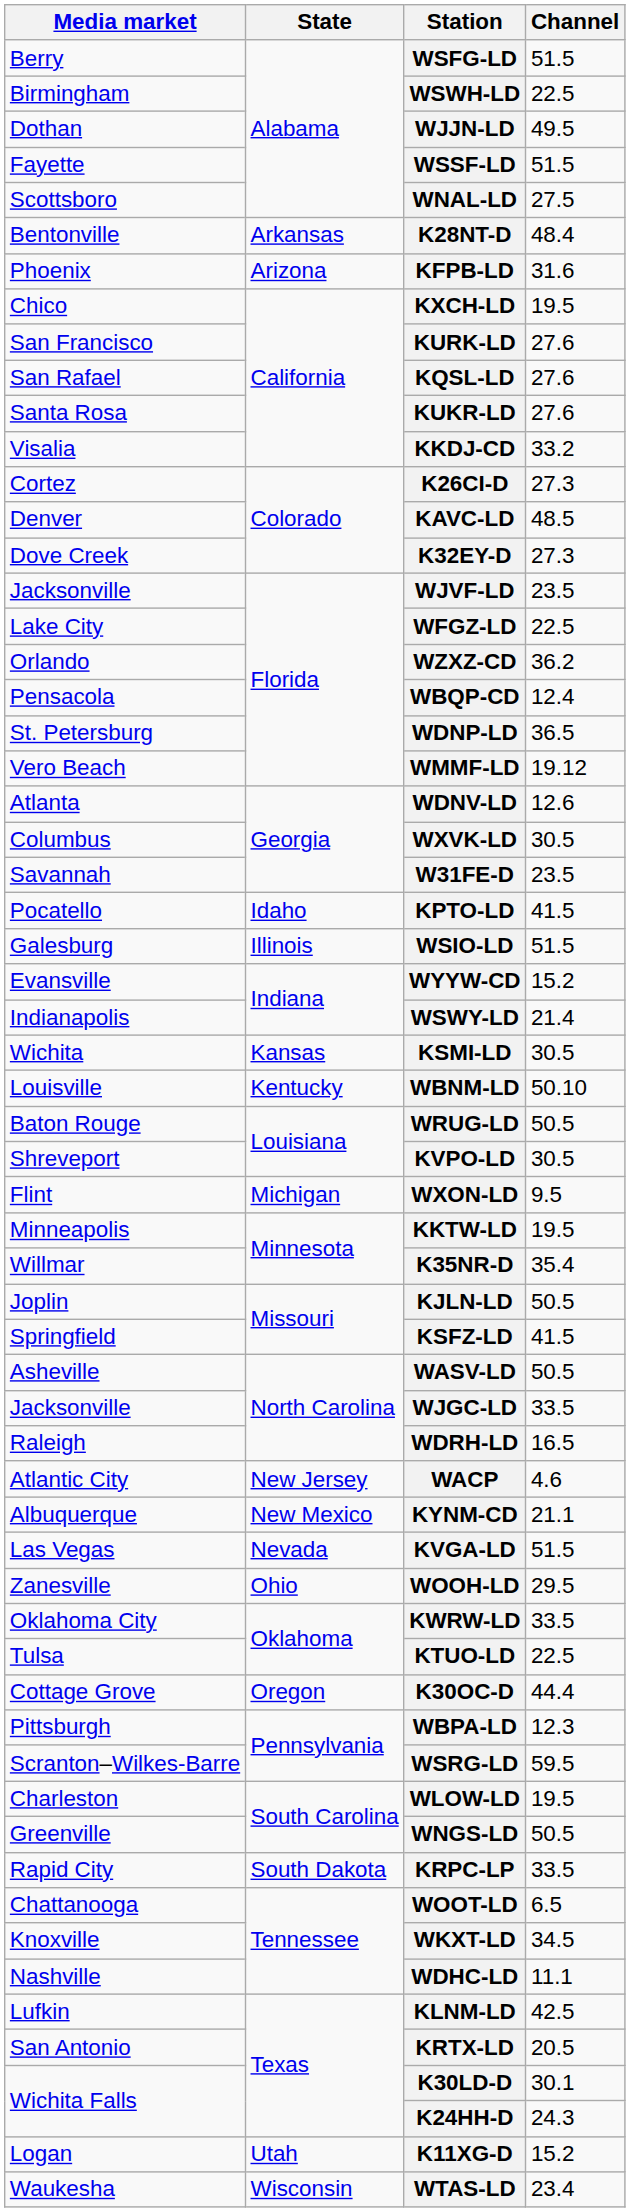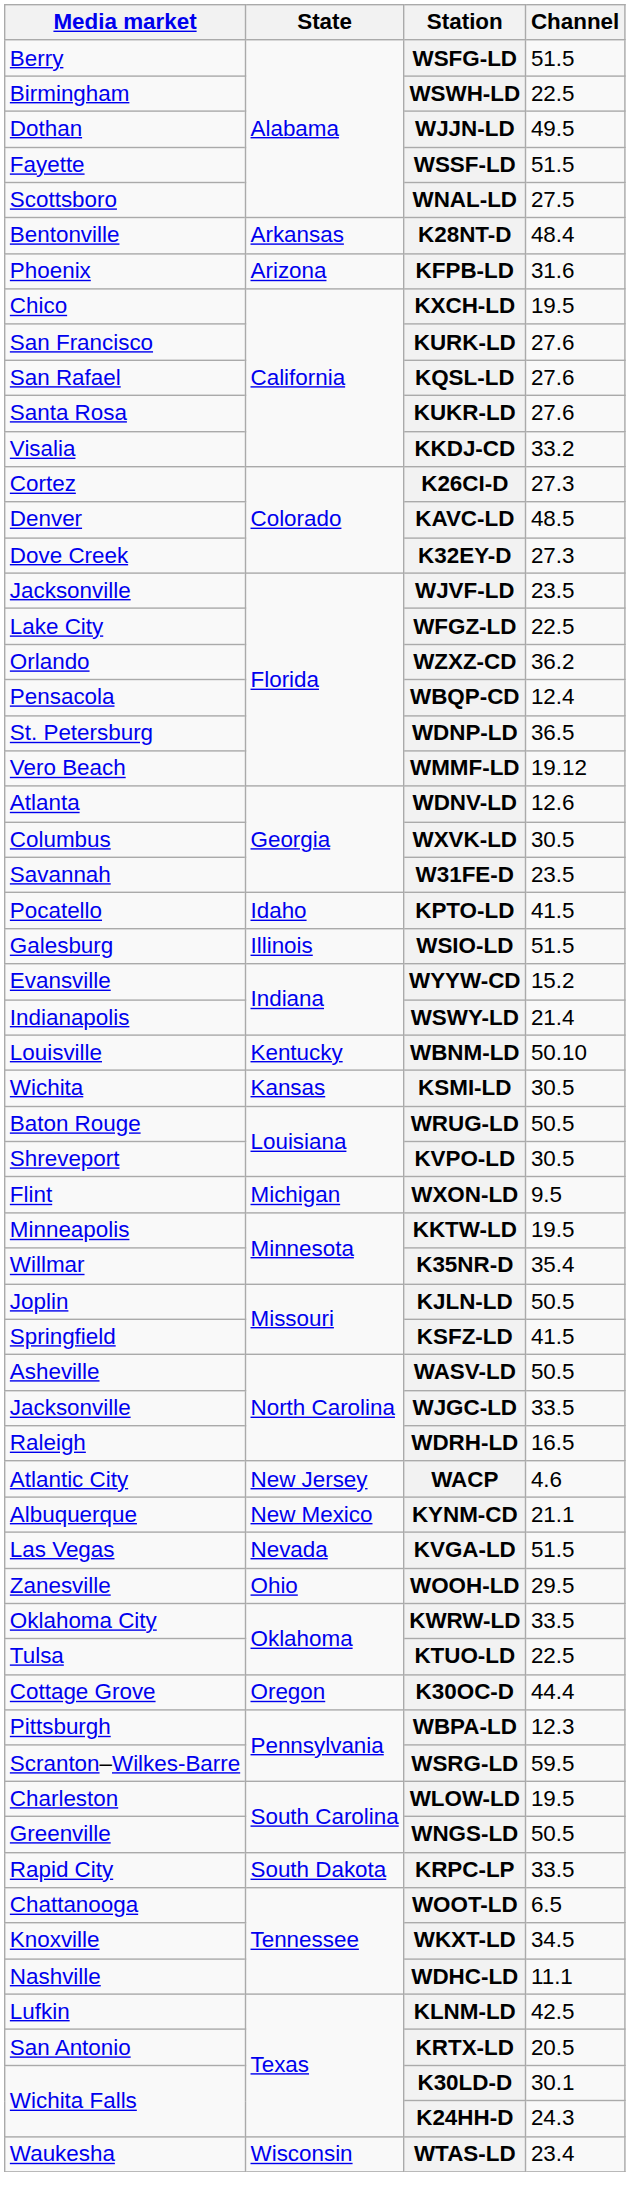 <table class="wikitable sortable">
 <tr>
 <th scope="col"><a href='#'>Media market</a></th>
 <th scope="col">State</th>
 <th scope="col">Station</th>
 <th scope="col">Channel</th>
 </tr>
 <tr>
 <td><a href='#'>Berry</a></td>
 <td rowspan="5"><a href='#'>Alabama</a></td>
 <th scope="row">WSFG-LD</th>
 <td>51.5</td>
 </tr>
 <tr>
 <td><a href='#'>Birmingham</a></td>
 <th scope="row">WSWH-LD</th>
 <td>22.5</td>
 </tr>
 <tr>
 <td><a href='#'>Dothan</a></td>
 <th scope="row">WJJN-LD</th>
 <td>49.5</td>
 </tr>
 <tr>
 <td><a href='#'>Fayette</a></td>
 <th scope="row">WSSF-LD</th>
 <td>51.5</td>
 </tr>
 <tr>
 <td><a href='#'>Scottsboro</a></td>
 <th scope="row">WNAL-LD</th>
 <td>27.5</td>
 </tr>
 <tr>
 <td><a href='#'>Bentonville</a></td>
 <td><a href='#'>Arkansas</a></td>
 <th scope="row">K28NT-D</th>
 <td>48.4</td>
 </tr>
 <tr>
 <td><a href='#'>Phoenix</a></td>
 <td><a href='#'>Arizona</a></td>
 <th scope="row">KFPB-LD</th>
 <td>31.6</td>
 </tr>
 <tr>
 <td><a href='#'>Chico</a></td>
 <td rowspan="5"><a href='#'>California</a></td>
 <th scope="row">KXCH-LD</th>
 <td>19.5</td>
 </tr>
 <tr>
 <td><a href='#'>San Francisco</a></td>
 <th scope="row">KURK-LD</th>
 <td>27.6</td>
 </tr>
 <tr>
 <td><a href='#'>San Rafael</a></td>
 <th scope="row">KQSL-LD</th>
 <td>27.6</td>
 </tr>
 <tr>
 <td><a href='#'>Santa Rosa</a></td>
 <th scope="row">KUKR-LD</th>
 <td>27.6</td>
 </tr>
 <tr>
 <td><a href='#'>Visalia</a></td>
 <th scope="row">KKDJ-CD</th>
 <td>33.2</td>
 </tr>
 <tr>
 <td><a href='#'>Cortez</a></td>
 <td rowspan="3"><a href='#'>Colorado</a></td>
 <th scope="row">K26CI-D</th>
 <td>27.3</td>
 </tr>
 <tr>
 <td><a href='#'>Denver</a></td>
 <th scope="row">KAVC-LD</th>
 <td>48.5</td>
 </tr>
 <tr>
 <td><a href='#'>Dove Creek</a></td>
 <th scope="row">K32EY-D</th>
 <td>27.3</td>
 </tr>
 <tr>
 <td><a href='#'>Jacksonville</a></td>
 <td rowspan="6"><a href='#'>Florida</a></td>
 <th scope="row">WJVF-LD</th>
 <td>23.5</td>
 </tr>
 <tr>
 <td><a href='#'>Lake City</a></td>
 <th scope="row">WFGZ-LD</th>
 <td>22.5</td>
 </tr>
 <tr>
 <td><a href='#'>Orlando</a></td>
 <th scope="row">WZXZ-CD</th>
 <td>36.2</td>
 </tr>
 <tr>
 <td><a href='#'>Pensacola</a></td>
 <th scope="row">WBQP-CD</th>
 <td>12.4</td>
 </tr>
 <tr>
 <td><a href='#'>St. Petersburg</a></td>
 <th scope="row">WDNP-LD</th>
 <td>36.5</td>
 </tr>
 <tr>
 <td><a href='#'>Vero Beach</a></td>
 <th scope="row">WMMF-LD</th>
 <td>19.12</td>
 </tr>
 <tr>
 <td><a href='#'>Atlanta</a></td>
 <td rowspan="3"><a href='#'>Georgia</a></td>
 <th scope="row">WDNV-LD</th>
 <td>12.6</td>
 </tr>
 <tr>
 <td><a href='#'>Columbus</a></td>
 <th scope="row">WXVK-LD</th>
 <td>30.5</td>
 </tr>
 <tr>
 <td><a href='#'>Savannah</a></td>
 <th scope="row">W31FE-D</th>
 <td>23.5</td>
 </tr>
 <tr>
 <td><a href='#'>Pocatello</a></td>
 <td><a href='#'>Idaho</a></td>
 <th scope="row">KPTO-LD</th>
 <td>41.5</td>
 </tr>
 <tr>
 <td><a href='#'>Galesburg</a></td>
 <td><a href='#'>Illinois</a></td>
 <th scope="row">WSIO-LD</th>
 <td>51.5</td>
 </tr>
 <tr>
 <td><a href='#'>Evansville</a></td>
 <td rowspan="2"><a href='#'>Indiana</a></td>
 <th scope="row">WYYW-CD</th>
 <td>15.2</td>
 </tr>
 <tr>
 <td><a href='#'>Indianapolis</a></td>
 <th scope="row">WSWY-LD</th>
 <td>21.4</td>
 </tr>
 <tr>
+<td><a href='#'>Louisville</a></td>
+<td><a href='#'>Kentucky</a></td>
+<th scope="row">WBNM-LD</th>
+<td>50.10</td>
+</tr>
+<tr>
 <td><a href='#'>Wichita</a></td>
 <td><a href='#'>Kansas</a></td>
 <th scope="row">KSMI-LD</th>
 <td>30.5</td>
-</tr>
-<tr>
-<td><a href='#'>Louisville</a></td>
-<td><a href='#'>Kentucky</a></td>
-<th scope="row">WBNM-LD</th>
-<td>50.10</td>
 </tr>
 <tr>
 <td><a href='#'>Baton Rouge</a></td>
 <td rowspan="2"><a href='#'>Louisiana</a></td>
 <th scope="row">WRUG-LD</th>
 <td>50.5</td>
 </tr>
 <tr>
 <td><a href='#'>Shreveport</a></td>
 <th scope="row">KVPO-LD</th>
 <td>30.5</td>
 </tr>
 <tr>
 <td><a href='#'>Flint</a></td>
 <td><a href='#'>Michigan</a></td>
 <th scope="row">WXON-LD</th>
 <td>9.5</td>
 </tr>
 <tr>
 <td><a href='#'>Minneapolis</a></td>
 <td rowspan="2"><a href='#'>Minnesota</a></td>
 <th scope="row">KKTW-LD</th>
 <td>19.5</td>
 </tr>
 <tr>
 <td><a href='#'>Willmar</a></td>
 <th scope="row">K35NR-D</th>
 <td>35.4</td>
 </tr>
 <tr>
 <td><a href='#'>Joplin</a></td>
 <td rowspan="2"><a href='#'>Missouri</a></td>
 <th scope="row">KJLN-LD</th>
 <td>50.5</td>
 </tr>
 <tr>
 <td><a href='#'>Springfield</a></td>
 <th scope="row">KSFZ-LD</th>
 <td>41.5</td>
 </tr>
 <tr>
 <td><a href='#'>Asheville</a></td>
 <td rowspan="3"><a href='#'>North Carolina</a></td>
 <th scope="row">WASV-LD</th>
 <td>50.5</td>
 </tr>
 <tr>
 <td><a href='#'>Jacksonville</a></td>
 <th scope="row">WJGC-LD</th>
 <td>33.5</td>
 </tr>
 <tr>
 <td><a href='#'>Raleigh</a></td>
 <th scope="row">WDRH-LD</th>
 <td>16.5</td>
 </tr>
 <tr>
 <td><a href='#'>Atlantic City</a></td>
 <td><a href='#'>New Jersey</a></td>
 <th scope="row">WACP</th>
 <td>4.6</td>
 </tr>
 <tr>
 <td><a href='#'>Albuquerque</a></td>
 <td><a href='#'>New Mexico</a></td>
 <th scope="row">KYNM-CD</th>
 <td>21.1</td>
 </tr>
 <tr>
 <td><a href='#'>Las Vegas</a></td>
 <td><a href='#'>Nevada</a></td>
 <th scope="row">KVGA-LD</th>
 <td>51.5</td>
 </tr>
 <tr>
 <td><a href='#'>Zanesville</a></td>
 <td><a href='#'>Ohio</a></td>
 <th scope="row">WOOH-LD</th>
 <td>29.5</td>
 </tr>
 <tr>
 <td><a href='#'>Oklahoma City</a></td>
 <td rowspan="2"><a href='#'>Oklahoma</a></td>
 <th scope="row">KWRW-LD</th>
 <td>33.5</td>
 </tr>
 <tr>
 <td><a href='#'>Tulsa</a></td>
 <th scope="row">KTUO-LD</th>
 <td>22.5</td>
 </tr>
 <tr>
 <td><a href='#'>Cottage Grove</a></td>
 <td><a href='#'>Oregon</a></td>
 <th scope="row">K30OC-D</th>
 <td>44.4</td>
 </tr>
 <tr>
 <td><a href='#'>Pittsburgh</a></td>
 <td rowspan="2"><a href='#'>Pennsylvania</a></td>
 <th scope="row">WBPA-LD</th>
 <td>12.3</td>
 </tr>
 <tr>
 <td><a href='#'>Scranton</a>–<a href='#'>Wilkes-Barre</a></td>
 <th scope="row">WSRG-LD</th>
 <td>59.5</td>
 </tr>
 <tr>
 <td><a href='#'>Charleston</a></td>
 <td rowspan="2"><a href='#'>South Carolina</a></td>
 <th scope="row">WLOW-LD</th>
 <td>19.5</td>
 </tr>
 <tr>
 <td><a href='#'>Greenville</a></td>
 <th scope="row">WNGS-LD</th>
 <td>50.5</td>
 </tr>
 <tr>
 <td><a href='#'>Rapid City</a></td>
 <td><a href='#'>South Dakota</a></td>
 <th scope="row">KRPC-LP</th>
 <td>33.5</td>
 </tr>
 <tr>
 <td><a href='#'>Chattanooga</a></td>
 <td rowspan="3"><a href='#'>Tennessee</a></td>
 <th scope="row">WOOT-LD</th>
 <td>6.5</td>
 </tr>
 <tr>
 <td><a href='#'>Knoxville</a></td>
 <th scope="row">WKXT-LD</th>
 <td>34.5</td>
 </tr>
 <tr>
 <td><a href='#'>Nashville</a></td>
 <th scope="row">WDHC-LD</th>
 <td>11.1</td>
 </tr>
 <tr>
 <td><a href='#'>Lufkin</a></td>
 <td rowspan="4"><a href='#'>Texas</a></td>
 <th scope="row">KLNM-LD</th>
 <td>42.5</td>
 </tr>
 <tr>
 <td><a href='#'>San Antonio</a></td>
 <th scope="row">KRTX-LD</th>
 <td>20.5</td>
 </tr>
 <tr>
 <td rowspan="2"><a href='#'>Wichita Falls</a></td>
 <th scope="row">K30LD-D</th>
 <td>30.1</td>
 </tr>
 <tr>
 <th scope="row">K24HH-D</th>
 <td>24.3</td>
 </tr>
 <tr>
-<td><a href='#'>Logan</a></td>
-<td><a href='#'>Utah</a></td>
-<th scope="row">K11XG-D</th>
-<td>15.2</td>
-</tr>
-<tr>
 <td><a href='#'>Waukesha</a></td>
 <td><a href='#'>Wisconsin</a></td>
 <th scope="row">WTAS-LD</th>
 <td>23.4</td>
 </tr>
 </table>
